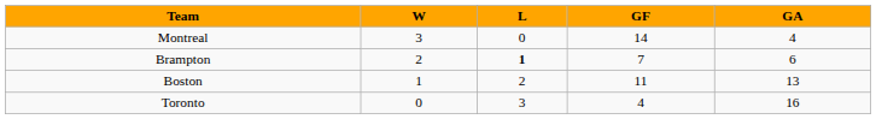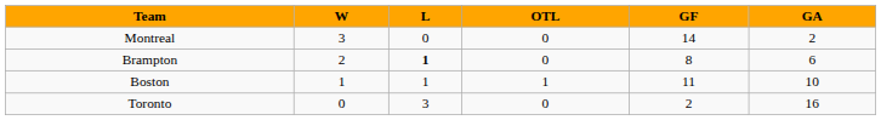 <table class="wikitable" style="width:80%;">
 <tr style="text-align:center; background:orange; color:black;">
 <td><strong>Team</strong></td>
 <td><strong>W</strong></td>
 <td><strong>L</strong></td>
+<td><strong>OTL</strong></td>
 <td><strong>GF</strong></td>
 <td><strong>GA</strong></td>
 </tr>
 <tr style="text-align:center;" bgcolor="">
 <td>Montreal</td>
 <td>3</td>
 <td>0</td>
+<td>0</td>
 <td>14</td>
-<td>4</td>
+<td>2</td>
 </tr>
 <tr style="text-align:center;" bgcolor="">
 <td>Brampton</td>
 <td>2</td>
 <td><strong>1</strong></td>
-<td>7</td>
+<td>0</td>
+<td>8</td>
 <td>6</td>
 </tr>
 <tr style="text-align:center;" bgcolor="">
 <td>Boston</td>
 <td>1</td>
-<td>2</td>
+<td>1</td>
+<td>1</td>
 <td>11</td>
-<td>13</td>
+<td>10</td>
 </tr>
 <tr style="text-align:center;" bgcolor="">
 <td>Toronto</td>
 <td>0</td>
 <td>3</td>
-<td>4</td>
+<td>0</td>
+<td>2</td>
 <td>16</td>
 </tr>
 </table>
